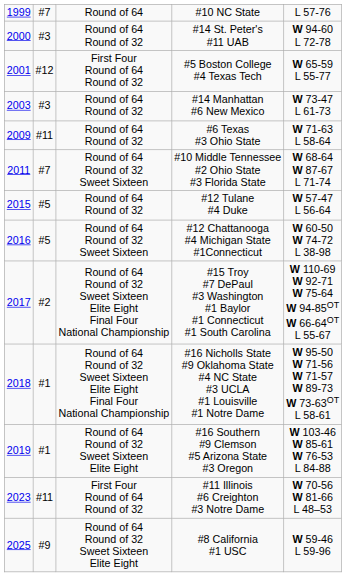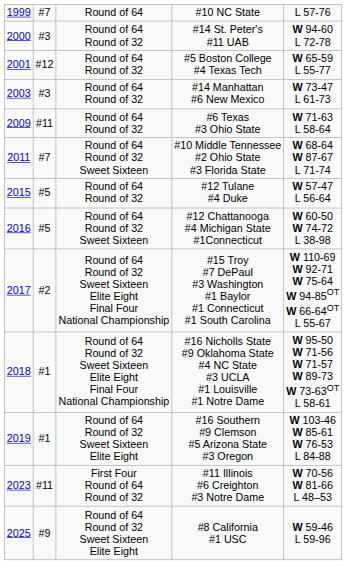 <table class="wikitable">
 <tr align="center">
 <td><a href='#'>1999</a></td>
 <td>#7</td>
 <td>Round of 64</td>
 <td>#10 NC State</td>
 <td>L 57-76</td>
 </tr>
 <tr align="center">
 <td><a href='#'>2000</a></td>
 <td>#3</td>
 <td>Round of 64<br>Round of 32</td>
 <td>#14 St. Peter's<br>#11 UAB</td>
 <td><strong>W</strong> 94-60<br>L 72-78</td>
 </tr>
 <tr align="center">
 <td><a href='#'>2001</a></td>
 <td>#12</td>
-<td>First Four<br>Round of 64<br>Round of 32</td>
+<td>Round of 64<br>Round of 32</td>
 <td>#5 Boston College<br>#4 Texas Tech</td>
 <td><strong>W</strong> 65-59<br>L 55-77</td>
 </tr>
 <tr align="center">
 <td><a href='#'>2003</a></td>
 <td>#3</td>
 <td>Round of 64<br>Round of 32</td>
 <td>#14 Manhattan<br>#6 New Mexico</td>
 <td><strong>W</strong> 73-47<br>L 61-73</td>
 </tr>
 <tr align="center">
 <td><a href='#'>2009</a></td>
 <td>#11</td>
 <td>Round of 64<br>Round of 32</td>
 <td>#6 Texas<br>#3 Ohio State</td>
 <td><strong>W</strong> 71-63<br>L 58-64</td>
 </tr>
 <tr align="center">
 <td><a href='#'>2011</a></td>
 <td>#7</td>
 <td>Round of 64<br>Round of 32<br>Sweet Sixteen</td>
 <td>#10 Middle Tennessee<br>#2 Ohio State<br>#3 Florida State</td>
 <td><strong>W</strong> 68-64<br><strong>W</strong> 87-67<br>L 71-74</td>
 </tr>
 <tr align="center">
 <td><a href='#'>2015</a></td>
 <td>#5</td>
 <td>Round of 64<br>Round of 32</td>
 <td>#12 Tulane<br>#4 Duke</td>
 <td><strong>W</strong> 57-47<br>L 56-64</td>
 </tr>
 <tr align="center">
 <td><a href='#'>2016</a></td>
 <td>#5</td>
 <td>Round of 64<br>Round of 32<br>Sweet Sixteen</td>
 <td>#12 Chattanooga<br>#4 Michigan State<br>#1Connecticut</td>
 <td><strong>W</strong> 60-50<br><strong>W</strong> 74-72<br>L 38-98</td>
 </tr>
 <tr align="center">
 <td><a href='#'>2017</a></td>
 <td>#2</td>
 <td>Round of 64<br>Round of 32<br>Sweet Sixteen<br>Elite Eight<br>Final Four<br>National Championship</td>
 <td>#15 Troy<br>#7 DePaul<br>#3 Washington<br>#1 Baylor<br> #1 Connecticut <br> #1 South Carolina</td>
 <td><strong>W</strong> 110-69<br><strong>W</strong> 92-71<br><strong>W</strong> 75-64<br><strong>W</strong> 94-85<sup>OT</sup><br><strong>W</strong> 66-64<sup>OT</sup><br>L 55-67<br></td>
 </tr>
 <tr align="center">
 <td><a href='#'>2018</a></td>
 <td>#1</td>
 <td>Round of 64<br>Round of 32<br>Sweet Sixteen<br>Elite Eight<br>Final Four<br>National Championship</td>
 <td>#16 Nicholls State<br>#9 Oklahoma State<br>#4 NC State<br>#3 UCLA<br> #1 Louisville <br> #1 Notre Dame</td>
 <td><strong>W</strong> 95-50<br><strong>W</strong> 71-56<br><strong>W</strong> 71-57<br><strong>W</strong> 89-73<br><strong>W</strong> 73-63<sup>OT</sup><br>L 58-61<br></td>
 </tr>
 <tr align="center">
 <td><a href='#'>2019</a></td>
 <td>#1</td>
 <td>Round of 64<br>Round of 32<br>Sweet Sixteen<br>Elite Eight</td>
 <td>#16 Southern<br>#9 Clemson<br>#5 Arizona State<br>#3 Oregon</td>
 <td><strong>W</strong> 103-46<br><strong>W</strong> 85-61<br><strong>W</strong> 76-53<br>L 84-88<br></td>
 </tr>
 <tr align="center">
 <td><a href='#'>2023</a></td>
 <td>#11</td>
 <td>First Four<br>Round of 64<br>Round of 32</td>
 <td>#11 Illinois <br> #6 Creighton <br> #3 Notre Dame</td>
 <td><strong>W</strong> 70-56 <br> <strong>W</strong> 81-66<br> L 48–53</td>
 </tr>
 <tr align="center">
 <td><a href='#'>2025</a></td>
 <td>#9</td>
 <td>Round of 64<br>Round of 32<br>Sweet Sixteen<br>Elite Eight</td>
 <td>#8 California<br>#1 USC</td>
 <td><strong>W</strong> 59-46<br> L 59-96</td>
 </tr>
 </table>
